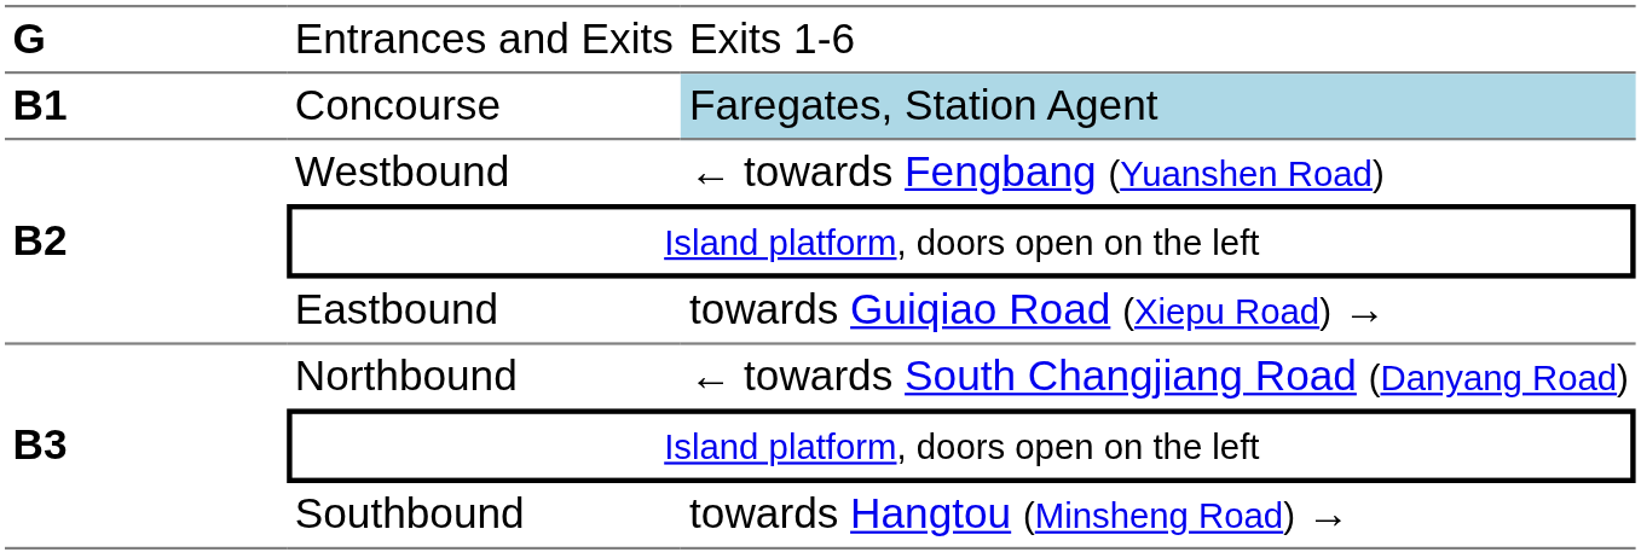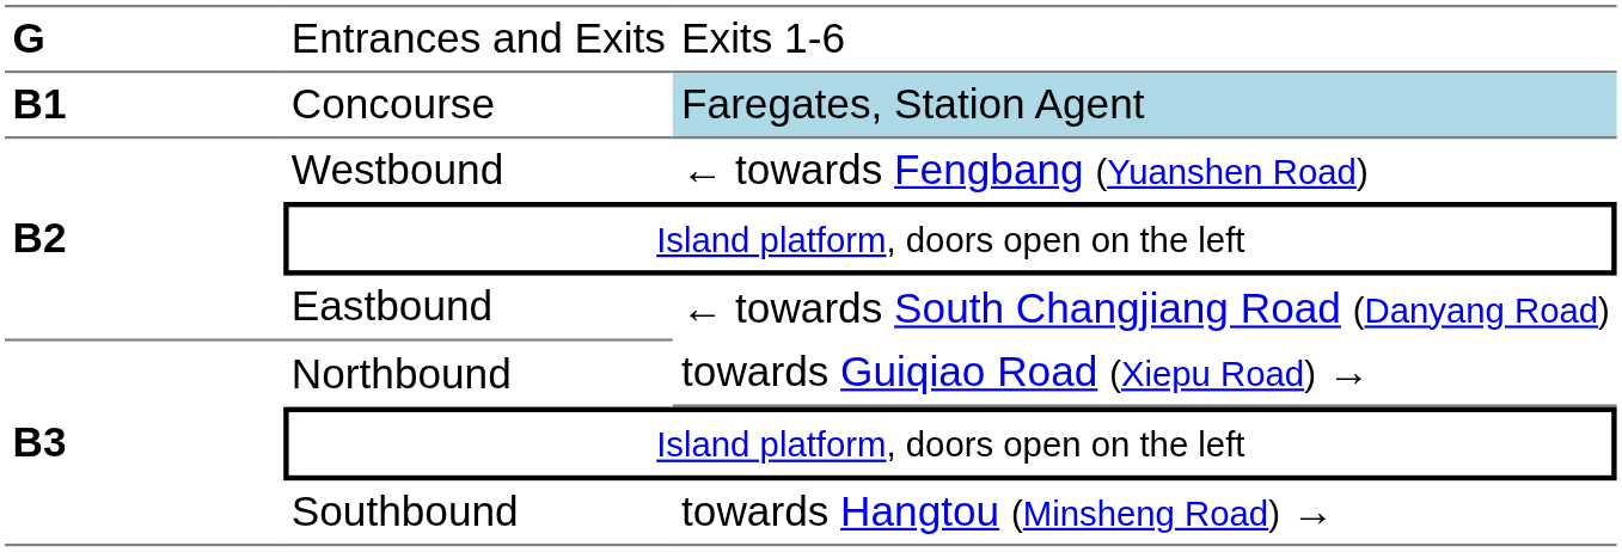 <table cellspacing=0 cellpadding=3>
 <tr>
 <td style="border-top:solid 1px gray;border-bottom:solid 1px gray;" width=100><strong>G</strong></td>
 <td style="border-top:solid 1px gray;border-bottom:solid 1px gray;">Entrances and Exits</td>
 <td style="border-top:solid 1px gray;border-bottom:solid 1px gray;">Exits 1-6</td>
 </tr>
 <tr>
 <td style="border-bottom:solid 1px gray;"><strong>B1</strong></td>
 <td style="border-bottom:solid 1px gray;">Concourse</td>
 <td style="background: lightblue; border-bottom:solid 1px gray;">Faregates, Station Agent</td>
 </tr>
 <tr>
 <td style="border-bottom:solid 1px gray;" rowspan=3><strong>B2</strong></td>
 <td>Westbound</td>
 <td>←  towards <a href='#'>Fengbang</a> <small>(<a href='#'>Yuanshen Road</a>)</small></td>
 </tr>
 <tr>
 <td style="border-right:solid 2px black;border-left:solid 2px black;border-top:solid 2px black;border-bottom:solid 2px black;text-align:center;" colspan=2><small><a href='#'>Island platform</a>, doors open on the left</small></td>
 </tr>
 <tr>
 <td style="border-bottom:solid 1px gray;">Eastbound</td>
-<td style="border-bottom:solid 1px gray;">  towards <a href='#'>Guiqiao Road</a> <small>(<a href='#'>Xiepu Road</a>)</small> →</td>
+<td>←  towards <a href='#'>South Changjiang Road</a> <small>(<a href='#'>Danyang Road</a>)</small></td>
 </tr>
 <tr>
 <td style="border-bottom:solid 1px gray;" rowspan=3><strong>B3</strong></td>
 <td>Northbound</td>
-<td>←  towards <a href='#'>South Changjiang Road</a> <small>(<a href='#'>Danyang Road</a>)</small></td>
+<td style="border-bottom:solid 1px gray;">  towards <a href='#'>Guiqiao Road</a> <small>(<a href='#'>Xiepu Road</a>)</small> →</td>
 </tr>
 <tr>
 <td style="border-right:solid 2px black;border-left:solid 2px black;border-top:solid 2px black;border-bottom:solid 2px black;text-align:center;" colspan=2><small><a href='#'>Island platform</a>, doors open on the left</small></td>
 </tr>
 <tr>
 <td style="border-bottom:solid 1px gray;">Southbound</td>
 <td style="border-bottom:solid 1px gray;">  towards <a href='#'>Hangtou</a> <small>(<a href='#'>Minsheng Road</a>)</small> →</td>
 </tr>
 </table>
